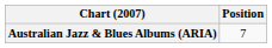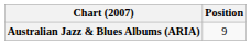 <table class="wikitable plainrowheaders" style="text-align:center">
 <tr>
 <th scope="col">Chart (2007)</th>
 <th scope="col">Position</th>
 </tr>
 <tr>
 <th scope="row">Australian Jazz & Blues Albums (ARIA)</th>
-<td>7</td>
+<td>9</td>
 </tr>
 </table>
